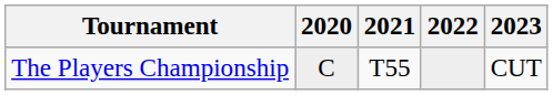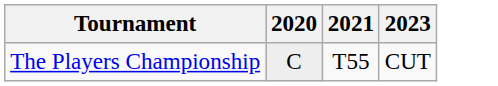 <table class="wikitable" style="font-size:95%;text-align:center;">
 <tr>
 <th>Tournament</th>
 <th>2020</th>
 <th>2021</th>
-<th>2022</th>
 <th>2023</th>
 </tr>
 <tr>
 <td align=left><a href='#'>The Players Championship</a></td>
 <td style="background:#eeeeee;">C</td>
 <td>T55</td>
-<td style="background:#eeeeee;"></td>
 <td>CUT</td>
 </tr>
 </table>
